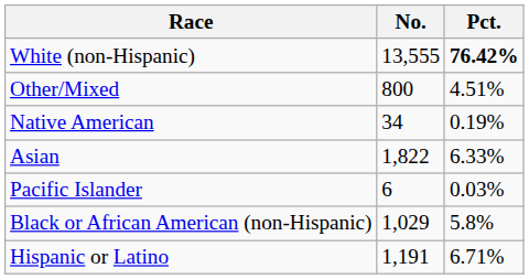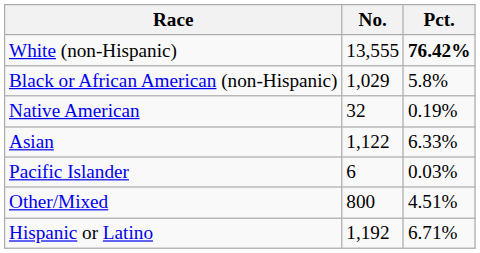 <table class="wikitable">
 <tr>
 <th>Race</th>
 <th>No.</th>
 <th>Pct.</th>
 </tr>
 <tr>
 <td><a href='#'>White</a> (non-Hispanic)</td>
 <td>13,555</td>
 <td><strong>76.42%</strong></td>
 </tr>
 <tr>
-<td><a href='#'>Other/Mixed</a></td>
-<td>800</td>
-<td>4.51%</td>
+<td><a href='#'>Black or African American</a> (non-Hispanic)</td>
+<td>1,029</td>
+<td>5.8%</td>
 </tr>
 <tr>
 <td><a href='#'>Native American</a></td>
-<td>34</td>
+<td>32</td>
 <td>0.19%</td>
 </tr>
 <tr>
 <td><a href='#'>Asian</a></td>
-<td>1,822</td>
+<td>1,122</td>
 <td>6.33%</td>
 </tr>
 <tr>
 <td><a href='#'>Pacific Islander</a></td>
 <td>6</td>
 <td>0.03%</td>
 </tr>
 <tr>
-<td><a href='#'>Black or African American</a> (non-Hispanic)</td>
-<td>1,029</td>
-<td>5.8%</td>
+<td><a href='#'>Other/Mixed</a></td>
+<td>800</td>
+<td>4.51%</td>
 </tr>
 <tr>
 <td><a href='#'>Hispanic</a> or <a href='#'>Latino</a></td>
-<td>1,191</td>
+<td>1,192</td>
 <td>6.71%</td>
 </tr>
 </table>
